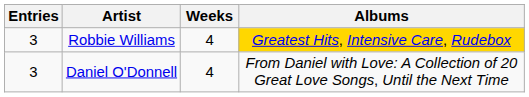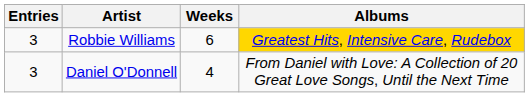 <table class="wikitable sortable" style="text-align: center;">
 <tr>
 <th scope="col" style="width:55px;" data-sort-type="number">Entries</th>
 <th scope="col" style="text-align:center;">Artist</th>
 <th scope="col" style="width:55px;" data-sort-type="number">Weeks</th>
 <th scope="col" style="width:300px;">Albums</th>
 </tr>
 <tr>
 <td rowspan="1">3</td>
 <td><a href='#'>Robbie Williams</a></td>
-<td>4</td>
+<td>6</td>
 <td style="background: gold;"><em><a href='#'>Greatest Hits</a></em>, <em><a href='#'>Intensive Care</a></em>, <em><a href='#'>Rudebox</a></em></td>
 </tr>
 <tr>
 <td rowspan="1">3</td>
 <td><a href='#'>Daniel O'Donnell</a></td>
 <td>4</td>
 <td><em>From Daniel with Love: A Collection of 20 Great Love Songs</em>, <em>Until the Next Time</em></td>
 </tr>
 </table>
